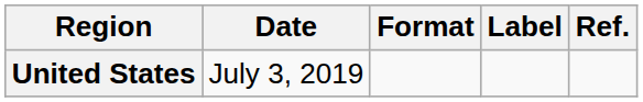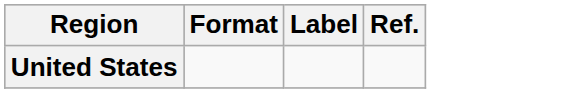 <table class="wikitable plainrowheaders">
 <tr>
 <th scope="col">Region</th>
-<th scope="col">Date</th>
 <th scope="col">Format</th>
 <th scope="col">Label</th>
 <th scope="col">Ref.</th>
 </tr>
 <tr>
 <th scope="row">United States</th>
-<td>July 3, 2019</td>
 <td></td>
 <td></td>
 <td></td>
 </tr>
 </table>
